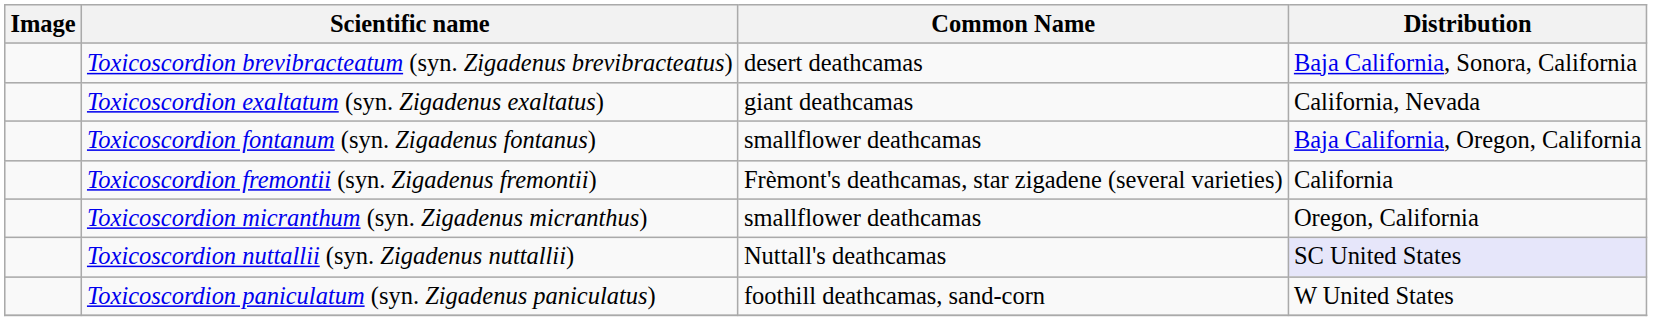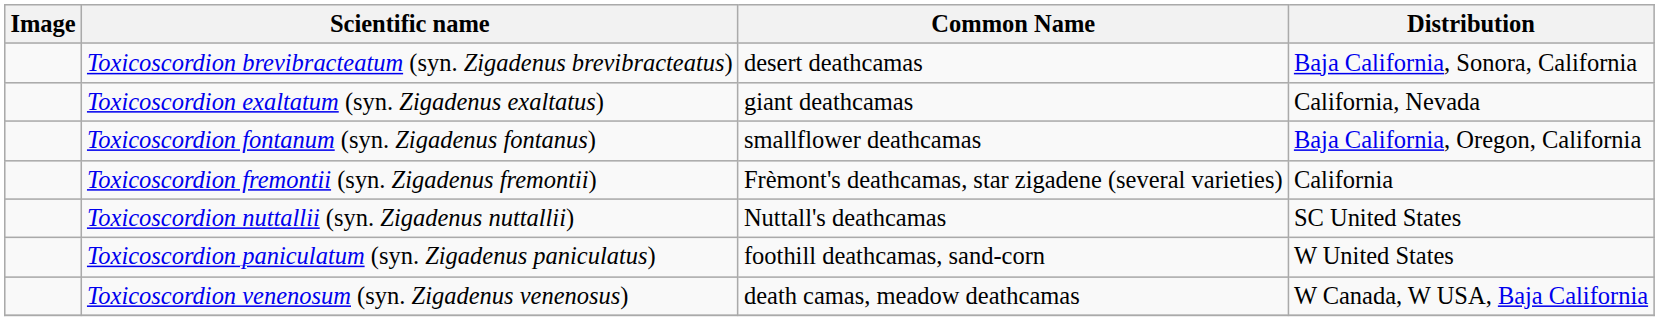 <table class="wikitable">
 <tr>
 <th>Image</th>
 <th>Scientific name</th>
 <th>Common Name</th>
 <th>Distribution</th>
 </tr>
 <tr>
 <td></td>
 <td><em><a href='#'>Toxicoscordion brevibracteatum</a></em> (syn. <em>Zigadenus brevibracteatus</em>)</td>
 <td>desert deathcamas</td>
 <td><a href='#'>Baja California</a>, Sonora, California</td>
 </tr>
 <tr>
 <td></td>
 <td><em><a href='#'>Toxicoscordion exaltatum</a></em> (syn. <em>Zigadenus exaltatus</em>)</td>
 <td>giant deathcamas</td>
 <td>California, Nevada</td>
 </tr>
 <tr>
 <td></td>
 <td><em><a href='#'>Toxicoscordion fontanum</a></em> (syn. <em>Zigadenus fontanus</em>)</td>
 <td>smallflower deathcamas</td>
 <td><a href='#'>Baja California</a>, Oregon, California</td>
 </tr>
 <tr>
 <td></td>
 <td><em><a href='#'>Toxicoscordion fremontii</a></em> (syn. <em>Zigadenus fremontii</em>)</td>
 <td>Frèmont's deathcamas, star zigadene (several varieties)</td>
 <td>California</td>
 </tr>
 <tr>
 <td></td>
-<td><em><a href='#'>Toxicoscordion micranthum</a></em> (syn. <em>Zigadenus micranthus</em>)</td>
-<td>smallflower deathcamas</td>
-<td>Oregon, California</td>
-</tr>
-<tr>
-<td></td>
 <td><em><a href='#'>Toxicoscordion nuttallii</a></em> (syn. <em>Zigadenus nuttallii</em>)</td>
 <td>Nuttall's deathcamas</td>
-<td style="background: lavender;">SC United States</td>
+<td>SC United States</td>
 </tr>
 <tr>
 <td></td>
 <td><em><a href='#'>Toxicoscordion paniculatum</a></em> (syn. <em>Zigadenus paniculatus</em>)</td>
 <td>foothill deathcamas, sand-corn</td>
 <td>W United States</td>
 </tr>
 <tr>
+<td></td>
+<td><em><a href='#'>Toxicoscordion venenosum</a></em> (syn. <em>Zigadenus venenosus</em>)</td>
+<td>death camas, meadow deathcamas</td>
+<td>W Canada, W USA, <a href='#'>Baja California</a></td>
+</tr>
+<tr>
 </tr>
 </table>
